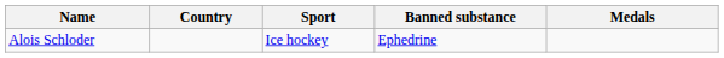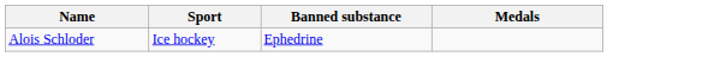 <table class="wikitable" style="font-size:98%;">
 <tr>
 <th style="width:150px;">Name</th>
-<th style="width:115px;">Country</th>
 <th style="width:115px;">Sport</th>
 <th style="width:180px;">Banned substance</th>
 <th style="width:180px;">Medals</th>
 </tr>
 <tr>
 <td><a href='#'>Alois Schloder</a></td>
-<td></td>
 <td><a href='#'>Ice hockey</a></td>
 <td><a href='#'>Ephedrine</a></td>
 <td></td>
 </tr>
 </table>
